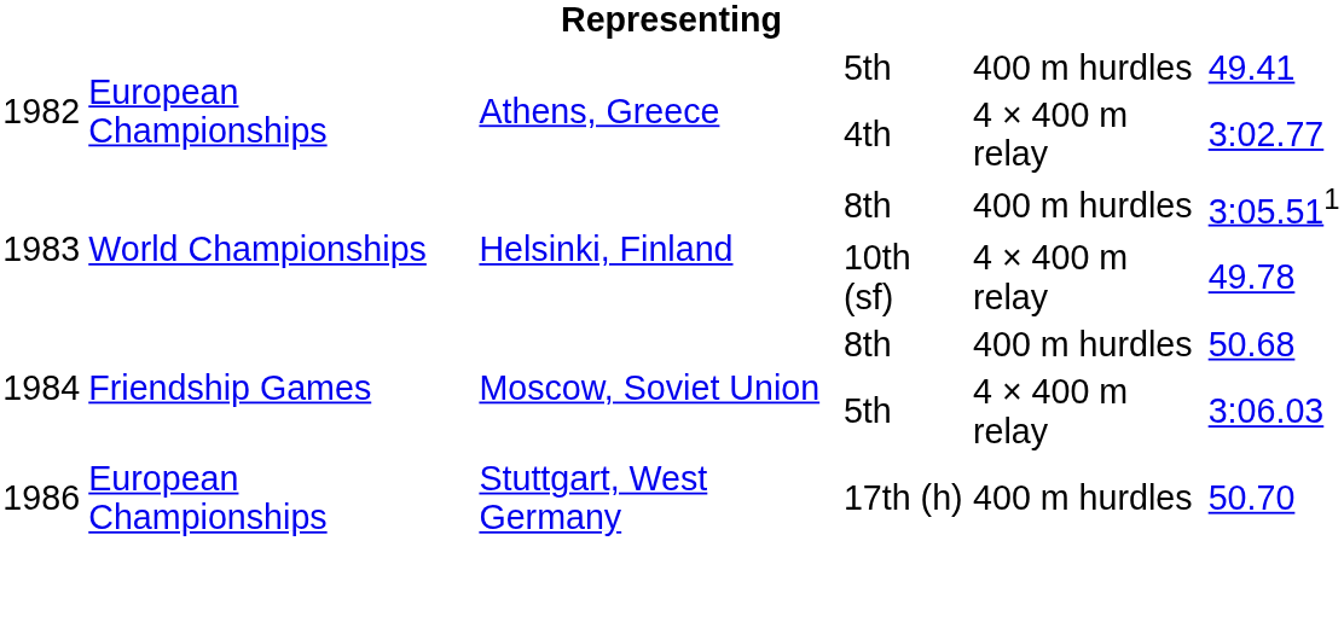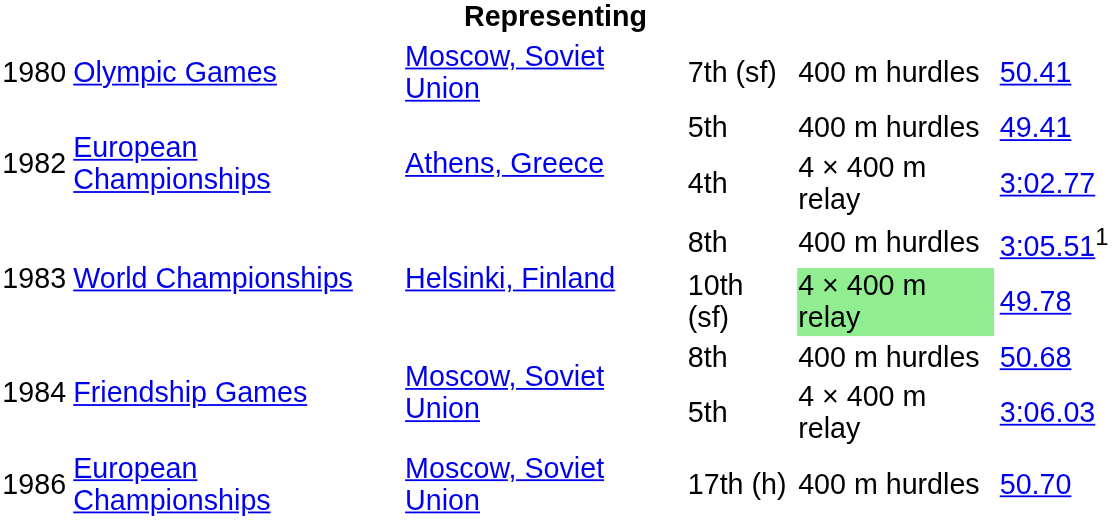 <table>
 <tr>
 <th colspan="6">Representing </th>
+</tr>
+<tr>
+<td>1980</td>
+<td><a href='#'>Olympic Games</a></td>
+<td><a href='#'>Moscow, Soviet Union</a></td>
+<td>7th (sf)</td>
+<td>400 m hurdles</td>
+<td><a href='#'>50.41</a></td>
 </tr>
 <tr>
 <td rowspan=2>1982</td>
 <td rowspan=2><a href='#'>European Championships</a></td>
 <td rowspan=2><a href='#'>Athens, Greece</a></td>
 <td>5th</td>
 <td>400 m hurdles</td>
 <td><a href='#'>49.41</a></td>
 </tr>
 <tr>
 <td>4th</td>
 <td>4 × 400 m relay</td>
 <td><a href='#'>3:02.77</a></td>
 </tr>
 <tr>
 <td rowspan=2>1983</td>
 <td rowspan=2><a href='#'>World Championships</a></td>
 <td rowspan=2><a href='#'>Helsinki, Finland</a></td>
 <td>8th</td>
 <td>400 m hurdles</td>
 <td><a href='#'>3:05.51</a><sup>1</sup></td>
 </tr>
 <tr>
 <td>10th (sf)</td>
-<td>4 × 400 m relay</td>
+<td style="background: lightgreen;">4 × 400 m relay</td>
 <td><a href='#'>49.78</a></td>
 </tr>
 <tr>
 <td rowspan=2>1984</td>
 <td rowspan=2><a href='#'>Friendship Games</a></td>
 <td rowspan=2><a href='#'>Moscow, Soviet Union</a></td>
 <td>8th</td>
 <td>400 m hurdles</td>
 <td><a href='#'>50.68</a></td>
 </tr>
 <tr>
 <td>5th</td>
 <td>4 × 400 m relay</td>
 <td><a href='#'>3:06.03</a></td>
 </tr>
 <tr>
 <td>1986</td>
 <td><a href='#'>European Championships</a></td>
-<td><a href='#'>Stuttgart, West Germany</a></td>
+<td><a href='#'>Moscow, Soviet Union</a></td>
 <td>17th (h)</td>
 <td>400 m hurdles</td>
 <td><a href='#'>50.70</a></td>
 </tr>
 </table>
